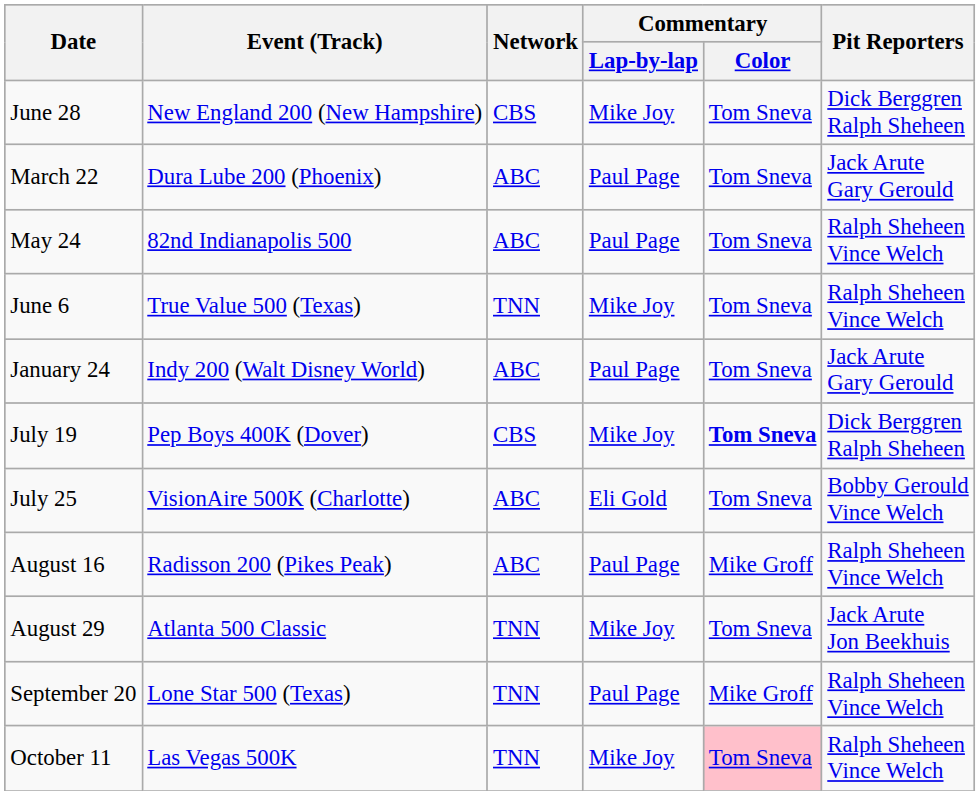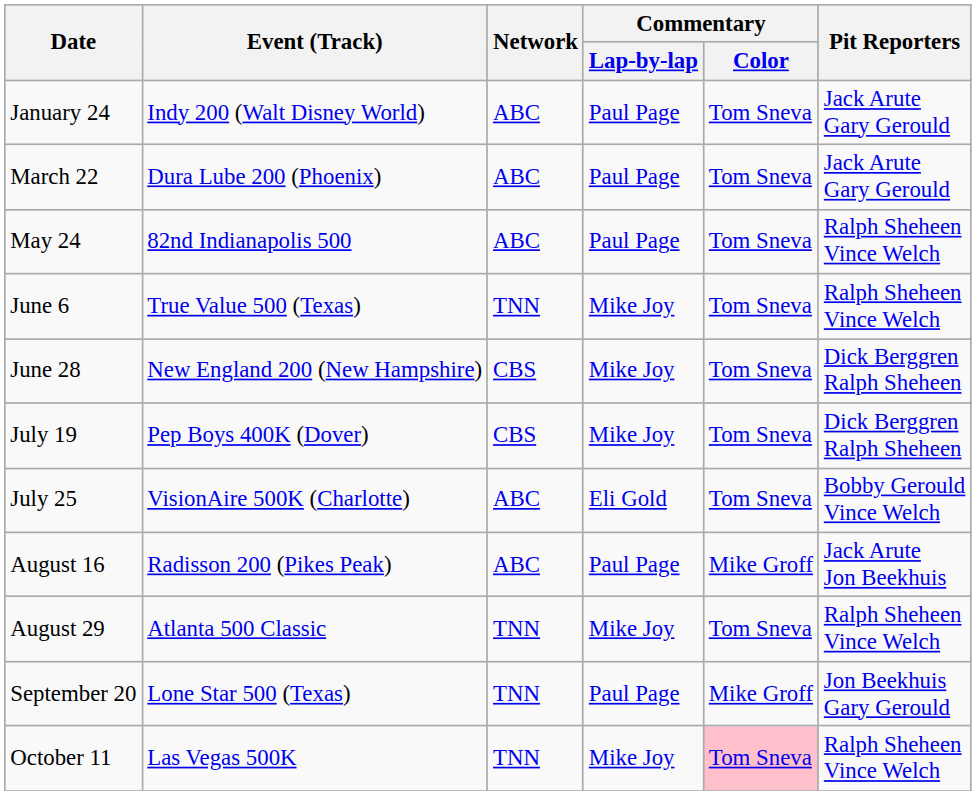 <table class="wikitable" style="font-size: 85%;">
 <tr>
 <th rowspan=2>Date</th>
 <th rowspan=2>Event (Track)</th>
 <th rowspan=2>Network</th>
 <th colspan=2>Commentary</th>
 <th rowspan=2>Pit Reporters</th>
 </tr>
 <tr>
 <th><a href='#'>Lap-by-lap</a></th>
 <th><a href='#'>Color</a></th>
 </tr>
 <tr>
-<td>June 28</td>
-<td><a href='#'>New England 200</a> (<a href='#'>New Hampshire</a>)</td>
-<td><a href='#'>CBS</a></td>
-<td><a href='#'>Mike Joy</a></td>
+<td>January 24</td>
+<td><a href='#'>Indy 200</a> (<a href='#'>Walt Disney World</a>)</td>
+<td><a href='#'>ABC</a></td>
+<td><a href='#'>Paul Page</a></td>
 <td><a href='#'>Tom Sneva</a></td>
-<td><a href='#'>Dick Berggren</a><br><a href='#'>Ralph Sheheen</a></td>
+<td><a href='#'>Jack Arute</a><br><a href='#'>Gary Gerould</a></td>
 </tr>
 <tr>
 <td>March 22</td>
 <td><a href='#'>Dura Lube 200</a> (<a href='#'>Phoenix</a>)</td>
 <td><a href='#'>ABC</a></td>
 <td><a href='#'>Paul Page</a></td>
 <td><a href='#'>Tom Sneva</a></td>
 <td><a href='#'>Jack Arute</a><br><a href='#'>Gary Gerould</a></td>
 </tr>
 <tr>
 <td>May 24</td>
 <td><a href='#'>82nd Indianapolis 500</a></td>
 <td><a href='#'>ABC</a></td>
 <td><a href='#'>Paul Page</a></td>
 <td><a href='#'>Tom Sneva</a></td>
 <td><a href='#'>Ralph Sheheen</a><br><a href='#'>Vince Welch</a></td>
 </tr>
 <tr>
 <td>June 6</td>
 <td><a href='#'>True Value 500</a> (<a href='#'>Texas</a>)</td>
 <td><a href='#'>TNN</a></td>
 <td><a href='#'>Mike Joy</a></td>
 <td><a href='#'>Tom Sneva</a></td>
 <td><a href='#'>Ralph Sheheen</a><br><a href='#'>Vince Welch</a></td>
 </tr>
 <tr>
-<td>January 24</td>
-<td><a href='#'>Indy 200</a> (<a href='#'>Walt Disney World</a>)</td>
-<td><a href='#'>ABC</a></td>
-<td><a href='#'>Paul Page</a></td>
+<td>June 28</td>
+<td><a href='#'>New England 200</a> (<a href='#'>New Hampshire</a>)</td>
+<td><a href='#'>CBS</a></td>
+<td><a href='#'>Mike Joy</a></td>
 <td><a href='#'>Tom Sneva</a></td>
-<td><a href='#'>Jack Arute</a><br><a href='#'>Gary Gerould</a></td>
+<td><a href='#'>Dick Berggren</a><br><a href='#'>Ralph Sheheen</a></td>
 </tr>
 <tr>
 <td>July 19</td>
 <td><a href='#'>Pep Boys 400K</a> (<a href='#'>Dover</a>)</td>
 <td><a href='#'>CBS</a></td>
 <td><a href='#'>Mike Joy</a></td>
-<td><strong><a href='#'>Tom Sneva</a></strong></td>
+<td><a href='#'>Tom Sneva</a></td>
 <td><a href='#'>Dick Berggren</a><br><a href='#'>Ralph Sheheen</a></td>
 </tr>
 <tr>
 <td>July 25</td>
 <td><a href='#'>VisionAire 500K</a> (<a href='#'>Charlotte</a>)</td>
 <td><a href='#'>ABC</a></td>
 <td><a href='#'>Eli Gold</a></td>
 <td><a href='#'>Tom Sneva</a></td>
 <td><a href='#'>Bobby Gerould</a><br><a href='#'>Vince Welch</a></td>
 </tr>
 <tr>
 <td>August 16</td>
 <td><a href='#'>Radisson 200</a> (<a href='#'>Pikes Peak</a>)</td>
 <td><a href='#'>ABC</a></td>
 <td><a href='#'>Paul Page</a></td>
 <td><a href='#'>Mike Groff</a></td>
-<td><a href='#'>Ralph Sheheen</a><br><a href='#'>Vince Welch</a></td>
+<td><a href='#'>Jack Arute</a><br><a href='#'>Jon Beekhuis</a></td>
 </tr>
 <tr>
 <td>August 29</td>
 <td><a href='#'>Atlanta 500 Classic</a></td>
 <td><a href='#'>TNN</a></td>
 <td><a href='#'>Mike Joy</a></td>
 <td><a href='#'>Tom Sneva</a></td>
-<td><a href='#'>Jack Arute</a><br><a href='#'>Jon Beekhuis</a></td>
+<td><a href='#'>Ralph Sheheen</a><br><a href='#'>Vince Welch</a></td>
 </tr>
 <tr>
 <td>September 20</td>
 <td><a href='#'>Lone Star 500</a> (<a href='#'>Texas</a>)</td>
 <td><a href='#'>TNN</a></td>
 <td><a href='#'>Paul Page</a></td>
 <td><a href='#'>Mike Groff</a></td>
-<td><a href='#'>Ralph Sheheen</a><br><a href='#'>Vince Welch</a></td>
+<td><a href='#'>Jon Beekhuis</a><br><a href='#'>Gary Gerould</a></td>
 </tr>
 <tr>
 <td>October 11</td>
 <td><a href='#'>Las Vegas 500K</a></td>
 <td><a href='#'>TNN</a></td>
 <td><a href='#'>Mike Joy</a></td>
 <td style="background: pink;"><a href='#'>Tom Sneva</a></td>
 <td><a href='#'>Ralph Sheheen</a><br><a href='#'>Vince Welch</a></td>
 </tr>
 </table>
